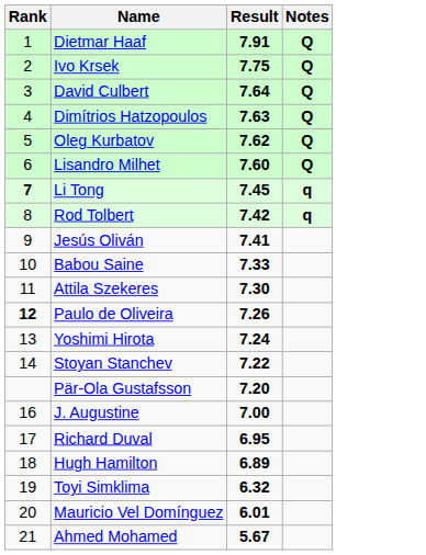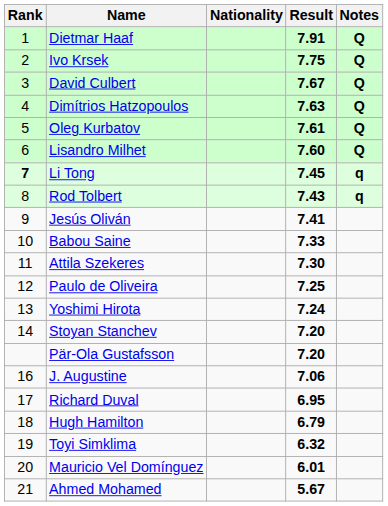 <table class="wikitable sortable" style="text-align:center">
 <tr>
 <th>Rank</th>
 <th>Name</th>
+<th>Nationality</th>
 <th>Result</th>
 <th>Notes</th>
 </tr>
 <tr bgcolor=ccffcc>
 <td>1</td>
 <td align=left><a href='#'>Dietmar Haaf</a></td>
+<td align=left></td>
 <td><strong>7.91</strong></td>
 <td><strong>Q</strong></td>
 </tr>
 <tr bgcolor=ccffcc>
 <td>2</td>
 <td align=left><a href='#'>Ivo Krsek</a></td>
+<td align=left></td>
 <td><strong>7.75</strong></td>
 <td><strong>Q</strong></td>
 </tr>
 <tr bgcolor=ccffcc>
 <td>3</td>
 <td align=left><a href='#'>David Culbert</a></td>
-<td><strong>7.64</strong></td>
+<td align=left></td>
+<td><strong>7.67</strong></td>
 <td><strong>Q</strong></td>
 </tr>
 <tr bgcolor=ccffcc>
 <td>4</td>
 <td align=left><a href='#'>Dimítrios Hatzopoulos</a></td>
+<td align=left></td>
 <td><strong>7.63</strong></td>
 <td><strong>Q</strong></td>
 </tr>
 <tr bgcolor=ccffcc>
 <td>5</td>
 <td align=left><a href='#'>Oleg Kurbatov</a></td>
-<td><strong>7.62</strong></td>
+<td align=left></td>
+<td><strong>7.61</strong></td>
 <td><strong>Q</strong></td>
 </tr>
 <tr bgcolor=ccffcc>
 <td>6</td>
 <td align=left><a href='#'>Lisandro Milhet</a></td>
+<td align=left></td>
 <td><strong>7.60</strong></td>
 <td><strong>Q</strong></td>
 </tr>
 <tr bgcolor=ddffdd>
 <td><strong>7</strong></td>
 <td align=left><a href='#'>Li Tong</a></td>
+<td align=left></td>
 <td><strong>7.45</strong></td>
 <td><strong>q</strong></td>
 </tr>
 <tr bgcolor=ddffdd>
 <td>8</td>
 <td align=left><a href='#'>Rod Tolbert</a></td>
-<td><strong>7.42</strong></td>
+<td align=left></td>
+<td><strong>7.43</strong></td>
 <td><strong>q</strong></td>
 </tr>
 <tr>
 <td>9</td>
 <td align=left><a href='#'>Jesús Oliván</a></td>
+<td align=left></td>
 <td><strong>7.41</strong></td>
 <td></td>
 </tr>
 <tr>
 <td>10</td>
 <td align=left><a href='#'>Babou Saine</a></td>
+<td align=left></td>
 <td><strong>7.33</strong></td>
 <td></td>
 </tr>
 <tr>
 <td>11</td>
 <td align=left><a href='#'>Attila Szekeres</a></td>
+<td align=left></td>
 <td><strong>7.30</strong></td>
 <td></td>
 </tr>
 <tr>
-<td><strong>12</strong></td>
+<td>12</td>
 <td align=left><a href='#'>Paulo de Oliveira</a></td>
-<td><strong>7.26</strong></td>
+<td align=left></td>
+<td><strong>7.25</strong></td>
 <td></td>
 </tr>
 <tr>
 <td>13</td>
 <td align=left><a href='#'>Yoshimi Hirota</a></td>
+<td align=left></td>
 <td><strong>7.24</strong></td>
 <td></td>
 </tr>
 <tr>
 <td>14</td>
 <td align=left><a href='#'>Stoyan Stanchev</a></td>
-<td><strong>7.22</strong></td>
+<td align=left></td>
+<td><strong>7.20</strong></td>
 <td></td>
 </tr>
 <tr>
 <td></td>
 <td align=left><a href='#'>Pär-Ola Gustafsson</a></td>
+<td align=left></td>
 <td><strong>7.20</strong></td>
 <td></td>
 </tr>
 <tr>
 <td>16</td>
 <td align=left><a href='#'>J. Augustine</a></td>
-<td><strong>7.00</strong></td>
+<td align=left></td>
+<td><strong>7.06</strong></td>
 <td></td>
 </tr>
 <tr>
 <td>17</td>
 <td align=left><a href='#'>Richard Duval</a></td>
+<td align=left></td>
 <td><strong>6.95</strong></td>
 <td></td>
 </tr>
 <tr>
 <td>18</td>
 <td align=left><a href='#'>Hugh Hamilton</a></td>
-<td><strong>6.89</strong></td>
+<td align=left></td>
+<td><strong>6.79</strong></td>
 <td></td>
 </tr>
 <tr>
 <td>19</td>
 <td align=left><a href='#'>Toyi Simklima</a></td>
+<td align=left></td>
 <td><strong>6.32</strong></td>
 <td></td>
 </tr>
 <tr>
 <td>20</td>
 <td align=left><a href='#'>Mauricio Vel Domínguez</a></td>
+<td align=left></td>
 <td><strong>6.01</strong></td>
 <td></td>
 </tr>
 <tr>
 <td>21</td>
 <td align=left><a href='#'>Ahmed Mohamed</a></td>
+<td align=left></td>
 <td><strong>5.67</strong></td>
 <td></td>
 </tr>
 </table>
